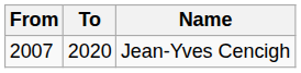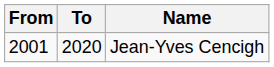 <table class="wikitable">
 <tr>
 <th>From</th>
 <th>To</th>
 <th>Name</th>
 </tr>
 <tr>
-<td>2007</td>
+<td>2001</td>
 <td>2020</td>
 <td>Jean-Yves Cencigh</td>
 </tr>
 </table>
